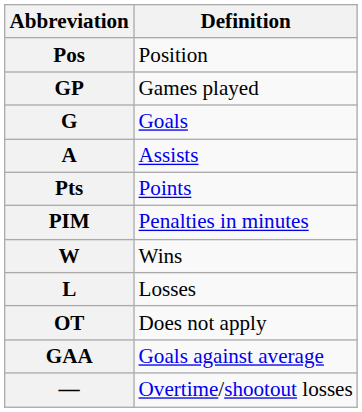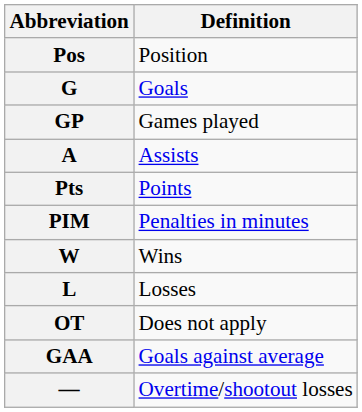 <table class="wikitable">
 <tr>
 <th scope="col">Abbreviation</th>
 <th scope="col">Definition</th>
 </tr>
 <tr>
 <th scope="row">Pos</th>
 <td>Position</td>
 </tr>
 <tr>
+<th scope="row">G</th>
+<td><a href='#'>Goals</a></td>
+</tr>
+<tr>
 <th scope="row">GP</th>
 <td>Games played</td>
-</tr>
-<tr>
-<th scope="row">G</th>
-<td><a href='#'>Goals</a></td>
 </tr>
 <tr>
 <th scope="row">A</th>
 <td><a href='#'>Assists</a></td>
 </tr>
 <tr>
 <th scope="row">Pts</th>
 <td><a href='#'>Points</a></td>
 </tr>
 <tr>
 <th scope="row">PIM</th>
 <td><a href='#'>Penalties in minutes</a></td>
 </tr>
 <tr>
 <th scope="row">W</th>
 <td>Wins</td>
 </tr>
 <tr>
 <th scope="row">L</th>
 <td>Losses</td>
 </tr>
 <tr>
 <th scope="row">OT</th>
 <td>Does not apply</td>
 </tr>
 <tr>
 <th scope="row">GAA</th>
 <td><a href='#'>Goals against average</a></td>
 </tr>
 <tr>
 <th scope="row">—</th>
 <td><a href='#'>Overtime</a>/<a href='#'>shootout</a> losses</td>
 </tr>
 </table>
